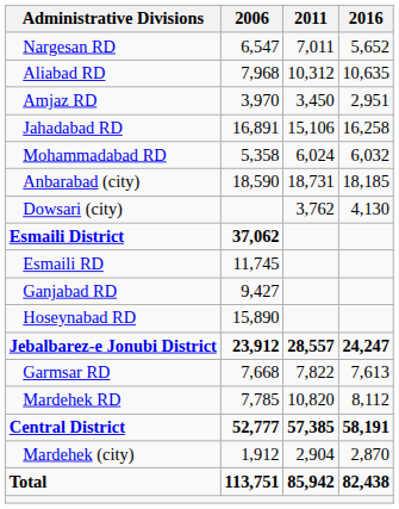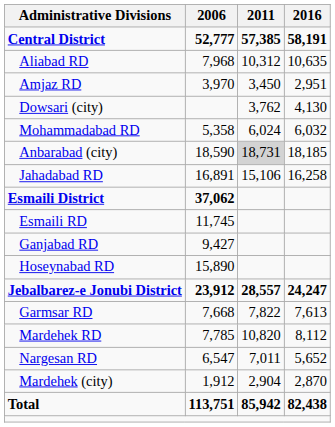 <table class="wikitable">
 <tr>
 <th>Administrative Divisions</th>
 <th>2006</th>
 <th>2011</th>
 <th>2016</th>
 </tr>
 <tr>
-<td style="padding-left: 1em;"><a href='#'>Nargesan RD</a></td>
-<td style="text-align: right;">6,547</td>
-<td style="text-align: right;">7,011</td>
-<td style="text-align: right;">5,652</td>
+<td><strong><a href='#'>Central District</a></strong></td>
+<td style="text-align: right;"><strong>52,777</strong></td>
+<td style="text-align: right;"><strong>57,385</strong></td>
+<td style="text-align: right;"><strong>58,191</strong></td>
 </tr>
 <tr>
 <td style="padding-left: 1em;"><a href='#'>Aliabad RD</a></td>
 <td style="text-align: right;">7,968</td>
 <td style="text-align: right;">10,312</td>
 <td style="text-align: right;">10,635</td>
 </tr>
 <tr>
 <td style="padding-left: 1em;"><a href='#'>Amjaz RD</a></td>
 <td style="text-align: right;">3,970</td>
 <td style="text-align: right;">3,450</td>
 <td style="text-align: right;">2,951</td>
 </tr>
 <tr>
-<td style="padding-left: 1em;"><a href='#'>Jahadabad RD</a></td>
-<td style="text-align: right;">16,891</td>
-<td style="text-align: right;">15,106</td>
-<td style="text-align: right;">16,258</td>
+<td style="padding-left: 1em;"><a href='#'>Dowsari</a> (city)</td>
+<td style="text-align: right;"></td>
+<td style="text-align: right;">3,762</td>
+<td style="text-align: right;">4,130</td>
 </tr>
 <tr>
 <td style="padding-left: 1em;"><a href='#'>Mohammadabad RD</a></td>
 <td style="text-align: right;">5,358</td>
 <td style="text-align: right;">6,024</td>
 <td style="text-align: right;">6,032</td>
 </tr>
 <tr>
 <td style="padding-left: 1em;"><a href='#'>Anbarabad</a> (city)</td>
 <td style="text-align: right;">18,590</td>
-<td style="text-align: right;">18,731</td>
+<td style="background: lightgrey; text-align: right;">18,731</td>
 <td style="text-align: right;">18,185</td>
 </tr>
 <tr>
-<td style="padding-left: 1em;"><a href='#'>Dowsari</a> (city)</td>
-<td style="text-align: right;"></td>
-<td style="text-align: right;">3,762</td>
-<td style="text-align: right;">4,130</td>
+<td style="padding-left: 1em;"><a href='#'>Jahadabad RD</a></td>
+<td style="text-align: right;">16,891</td>
+<td style="text-align: right;">15,106</td>
+<td style="text-align: right;">16,258</td>
 </tr>
 <tr>
 <td><strong><a href='#'>Esmaili District</a></strong></td>
 <td style="text-align: right;"><strong>37,062</strong></td>
 <td style="text-align: right;"></td>
 <td style="text-align: right;"></td>
 </tr>
 <tr>
 <td style="padding-left: 1em;"><a href='#'>Esmaili RD</a></td>
 <td style="text-align: right;">11,745</td>
 <td style="text-align: right;"></td>
 <td style="text-align: right;"></td>
 </tr>
 <tr>
 <td style="padding-left: 1em;"><a href='#'>Ganjabad RD</a></td>
 <td style="text-align: right;">9,427</td>
 <td style="text-align: right;"></td>
 <td style="text-align: right;"></td>
 </tr>
 <tr>
 <td style="padding-left: 1em;"><a href='#'>Hoseynabad RD</a></td>
 <td style="text-align: right;">15,890</td>
 <td style="text-align: right;"></td>
 <td style="text-align: right;"></td>
 </tr>
 <tr>
 <td><strong><a href='#'>Jebalbarez-e Jonubi District</a></strong></td>
 <td style="text-align: right;"><strong>23,912</strong></td>
 <td style="text-align: right;"><strong>28,557</strong></td>
 <td style="text-align: right;"><strong>24,247</strong></td>
 </tr>
 <tr>
 <td style="padding-left: 1em;"><a href='#'>Garmsar RD</a></td>
 <td style="text-align: right;">7,668</td>
 <td style="text-align: right;">7,822</td>
 <td style="text-align: right;">7,613</td>
 </tr>
 <tr>
 <td style="padding-left: 1em;"><a href='#'>Mardehek RD</a></td>
 <td style="text-align: right;">7,785</td>
 <td style="text-align: right;">10,820</td>
 <td style="text-align: right;">8,112</td>
 </tr>
 <tr>
-<td><strong><a href='#'>Central District</a></strong></td>
-<td style="text-align: right;"><strong>52,777</strong></td>
-<td style="text-align: right;"><strong>57,385</strong></td>
-<td style="text-align: right;"><strong>58,191</strong></td>
+<td style="padding-left: 1em;"><a href='#'>Nargesan RD</a></td>
+<td style="text-align: right;">6,547</td>
+<td style="text-align: right;">7,011</td>
+<td style="text-align: right;">5,652</td>
 </tr>
 <tr>
 <td style="padding-left: 1em;"><a href='#'>Mardehek</a> (city)</td>
 <td style="text-align: right;">1,912</td>
 <td style="text-align: right;">2,904</td>
 <td style="text-align: right;">2,870</td>
 </tr>
 <tr>
 <td><strong>Total</strong></td>
 <td style="text-align: right;"><strong>113,751</strong></td>
 <td style="text-align: right;"><strong>85,942</strong></td>
 <td style="text-align: right;"><strong>82,438</strong></td>
 </tr>
 <tr>
 <td colspan=4></td>
 </tr>
 </table>
